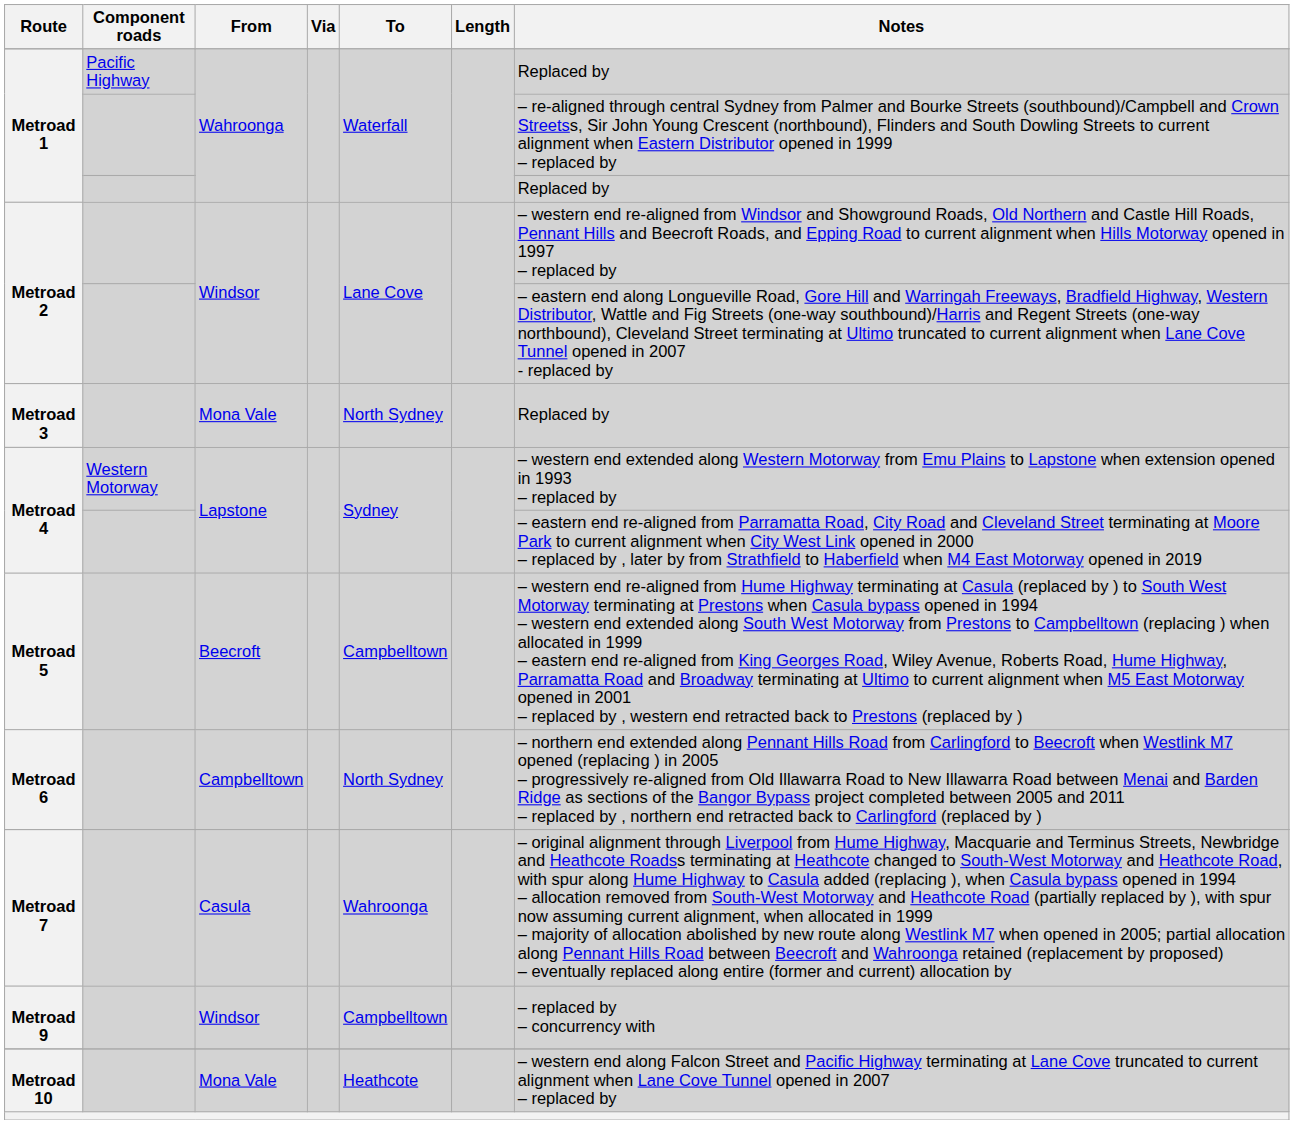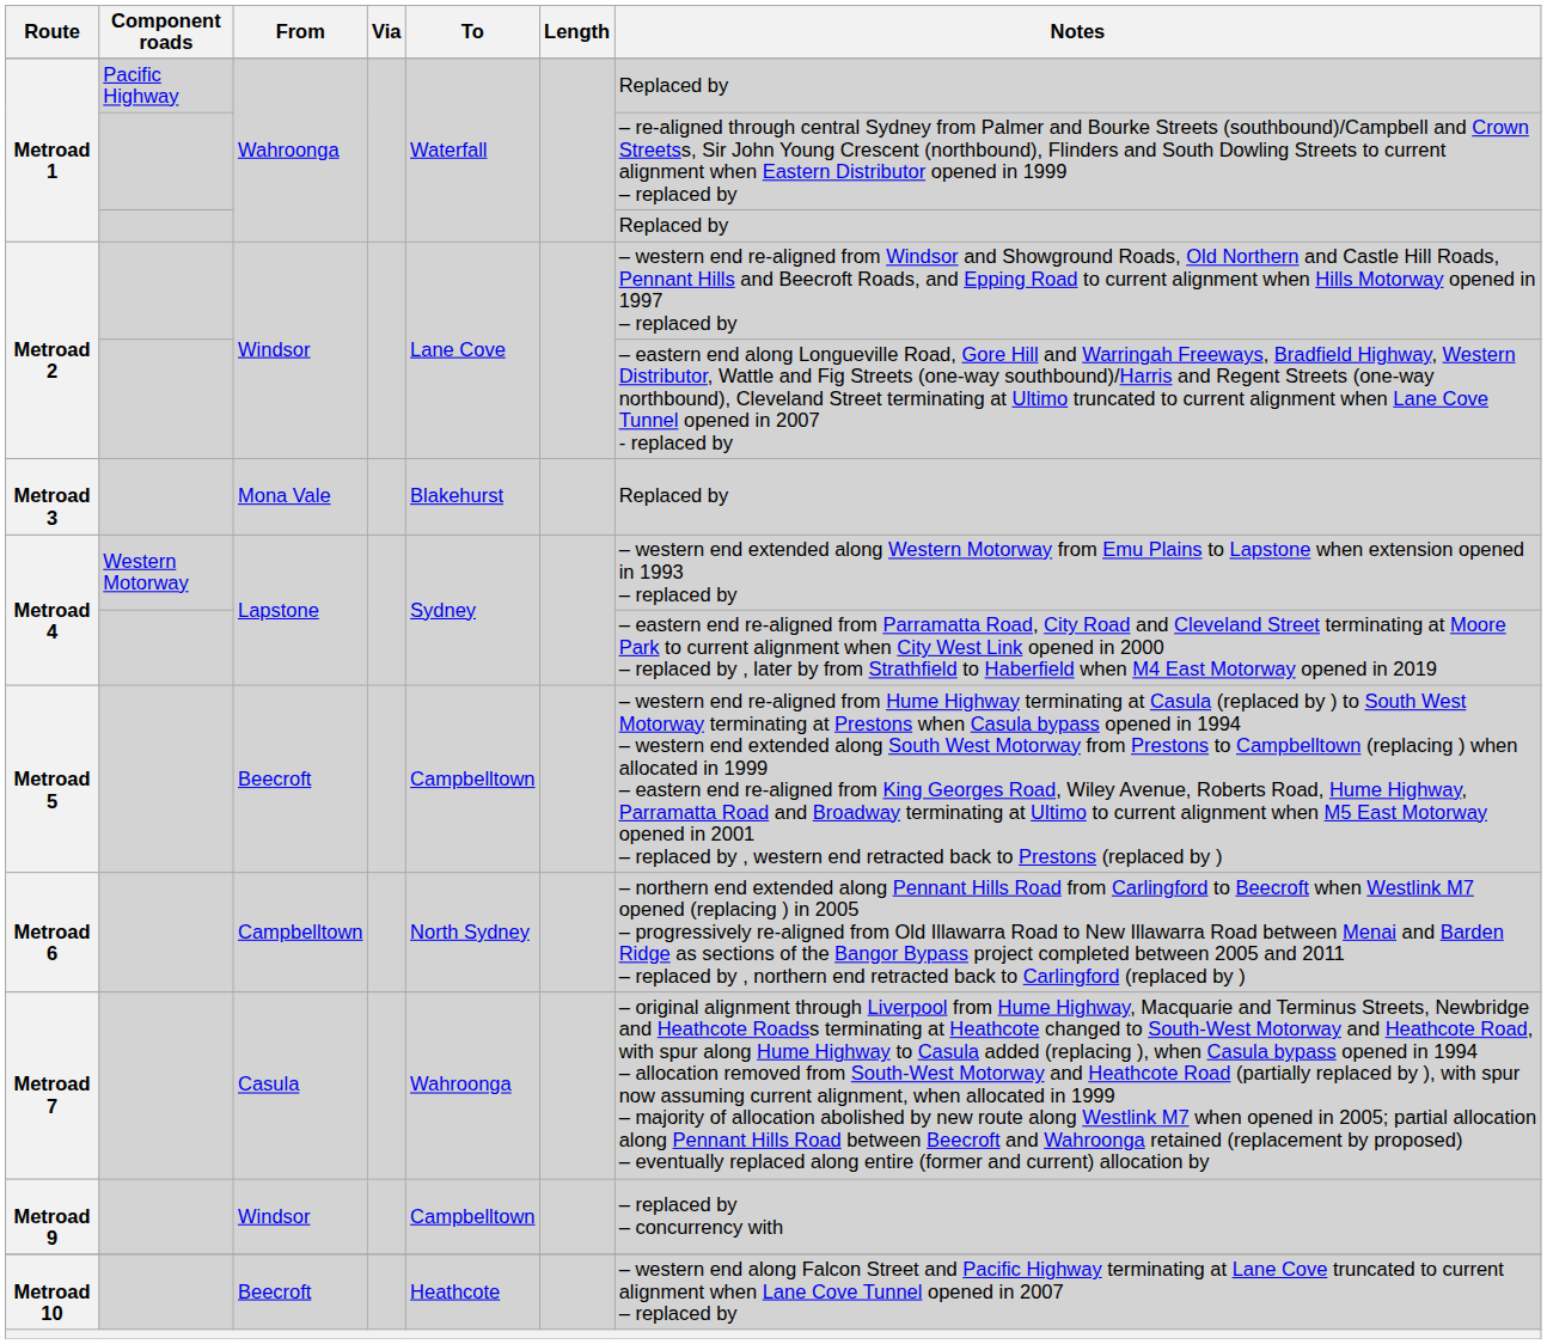 <table class="wikitable sortable">
 <tr>
 <th scope="col">Route</th>
 <th scope="col">Component roads</th>
 <th scope="col">From</th>
 <th scope="col">Via</th>
 <th scope="col">To</th>
 <th scope="col">Length</th>
 <th scope="col">Notes</th>
 </tr>
 <tr>
 </tr>
 <tr style="background:#d3d3d3;">
 <th rowspan="3"><br>Metroad 1</th>
 <td><a href='#'>Pacific Highway</a></td>
 <td rowspan="3"><a href='#'>Wahroonga</a></td>
 <td rowspan="3"></td>
 <td rowspan="3"><a href='#'>Waterfall</a></td>
 <td rowspan="3"></td>
 <td>Replaced by </td>
 </tr>
 <tr style="background:#d3d3d3;">
 <td></td>
 <td>– re-aligned through central Sydney from Palmer and Bourke Streets (southbound)/Campbell and <a href='#'>Crown Streets</a>s, Sir John Young Crescent (northbound), Flinders and South Dowling Streets to current alignment when <a href='#'>Eastern Distributor</a> opened in 1999<br>– replaced by </td>
 </tr>
 <tr style="background:#d3d3d3;">
 <td></td>
 <td>Replaced by </td>
 </tr>
 <tr style="background:#d3d3d3;">
 <th rowspan="2"><br>Metroad 2</th>
 <td></td>
 <td rowspan="2"><a href='#'>Windsor</a></td>
 <td rowspan="2"></td>
 <td rowspan="2"><a href='#'>Lane Cove</a></td>
 <td rowspan="2"></td>
 <td>– western end re-aligned from <a href='#'>Windsor</a> and Showground Roads, <a href='#'>Old Northern</a> and Castle Hill Roads, <a href='#'>Pennant Hills</a> and Beecroft Roads, and <a href='#'>Epping Road</a> to current alignment when <a href='#'>Hills Motorway</a> opened in 1997<br>– replaced by </td>
 </tr>
 <tr style="background:#d3d3d3;">
 <td></td>
 <td>– eastern end along Longueville Road, <a href='#'>Gore Hill</a> and <a href='#'>Warringah Freeways</a>, <a href='#'>Bradfield Highway</a>, <a href='#'>Western Distributor</a>, Wattle and Fig Streets (one-way southbound)/<a href='#'>Harris</a> and Regent Streets (one-way northbound), Cleveland Street terminating at <a href='#'>Ultimo</a> truncated to current alignment when <a href='#'>Lane Cove Tunnel</a> opened in 2007<br>- replaced by </td>
 </tr>
 <tr style="background:#d3d3d3;">
 <th><br>Metroad 3</th>
 <td></td>
 <td><a href='#'>Mona Vale</a></td>
 <td></td>
-<td><a href='#'>North Sydney</a></td>
+<td><a href='#'>Blakehurst</a></td>
 <td></td>
 <td>Replaced by </td>
 </tr>
 <tr style="background:#d3d3d3;">
 <th rowspan="2"><br>Metroad 4</th>
 <td><a href='#'>Western Motorway</a></td>
 <td rowspan="2"><a href='#'>Lapstone</a></td>
 <td rowspan="2"></td>
 <td rowspan="2"><a href='#'>Sydney</a></td>
 <td rowspan="2"></td>
 <td>– western end extended along <a href='#'>Western Motorway</a> from <a href='#'>Emu Plains</a> to <a href='#'>Lapstone</a> when extension opened in 1993<br>– replaced by </td>
 </tr>
 <tr style="background:#d3d3d3;">
 <td></td>
 <td>– eastern end re-aligned from <a href='#'>Parramatta Road</a>, <a href='#'>City Road</a> and <a href='#'>Cleveland Street</a> terminating at <a href='#'>Moore Park</a> to current alignment when <a href='#'>City West Link</a> opened in 2000<br>– replaced by , later by  from <a href='#'>Strathfield</a> to <a href='#'>Haberfield</a> when <a href='#'>M4 East Motorway</a> opened in 2019</td>
 </tr>
 <tr style="background:#d3d3d3;">
 <th><br>Metroad 5</th>
 <td></td>
 <td><a href='#'>Beecroft</a></td>
 <td></td>
 <td><a href='#'>Campbelltown</a></td>
 <td></td>
 <td>– western end re-aligned from <a href='#'>Hume Highway</a> terminating at <a href='#'>Casula</a> (replaced by ) to <a href='#'>South West Motorway</a> terminating at <a href='#'>Prestons</a> when <a href='#'>Casula bypass</a> opened in 1994<br>– western end extended along <a href='#'>South West Motorway</a> from <a href='#'>Prestons</a> to <a href='#'>Campbelltown</a> (replacing ) when  allocated in 1999<br>– eastern end re-aligned from <a href='#'>King Georges Road</a>, Wiley Avenue, Roberts Road, <a href='#'>Hume Highway</a>, <a href='#'>Parramatta Road</a> and <a href='#'>Broadway</a> terminating at <a href='#'>Ultimo</a> to current alignment when <a href='#'>M5 East Motorway</a> opened in 2001<br>– replaced by , western end retracted back to <a href='#'>Prestons</a> (replaced by )</td>
 </tr>
 <tr style="background:#d3d3d3;">
 <th><br>Metroad 6</th>
 <td></td>
 <td><a href='#'>Campbelltown</a></td>
 <td></td>
 <td><a href='#'>North Sydney</a></td>
 <td></td>
 <td>– northern end extended along <a href='#'>Pennant Hills Road</a> from <a href='#'>Carlingford</a> to <a href='#'>Beecroft</a> when <a href='#'>Westlink M7</a> opened (replacing ) in 2005<br>– progressively re-aligned from Old Illawarra Road to New Illawarra Road between <a href='#'>Menai</a> and <a href='#'>Barden Ridge</a> as sections of the <a href='#'>Bangor Bypass</a> project completed between 2005 and 2011<br>– replaced by , northern end retracted back to <a href='#'>Carlingford</a> (replaced by )</td>
 </tr>
 <tr>
 </tr>
 <tr style="background:#d3d3d3;">
 <th><br>Metroad 7</th>
 <td></td>
 <td><a href='#'>Casula</a></td>
 <td></td>
 <td><a href='#'>Wahroonga</a></td>
 <td></td>
 <td>– original alignment through <a href='#'>Liverpool</a> from <a href='#'>Hume Highway</a>, Macquarie and Terminus Streets, Newbridge and <a href='#'>Heathcote Roads</a>s terminating at <a href='#'>Heathcote</a> changed to <a href='#'>South-West Motorway</a> and <a href='#'>Heathcote Road</a>, with spur along <a href='#'>Hume Highway</a> to <a href='#'>Casula</a> added (replacing ), when <a href='#'>Casula bypass</a> opened in 1994<br>– allocation removed from <a href='#'>South-West Motorway</a> and <a href='#'>Heathcote Road</a> (partially replaced by ), with spur now assuming current alignment, when  allocated in 1999<br>– majority of allocation abolished by new route  along <a href='#'>Westlink M7</a> when opened in 2005; partial allocation along <a href='#'>Pennant Hills Road</a> between <a href='#'>Beecroft</a> and <a href='#'>Wahroonga</a> retained (replacement by  proposed)<br>– eventually replaced along entire (former and current) allocation by </td>
 </tr>
 <tr style="background:#d3d3d3;">
 <th><br>Metroad 9</th>
 <td></td>
 <td><a href='#'>Windsor</a></td>
 <td></td>
 <td><a href='#'>Campbelltown</a></td>
 <td></td>
 <td>– replaced by <br>– concurrency with </td>
 </tr>
 <tr>
 </tr>
 <tr style="background:#d3d3d3;">
 <th><br>Metroad 10</th>
 <td></td>
-<td><a href='#'>Mona Vale</a></td>
+<td><a href='#'>Beecroft</a></td>
 <td></td>
 <td><a href='#'>Heathcote</a></td>
 <td></td>
 <td>– western end along Falcon Street and <a href='#'>Pacific Highway</a> terminating at <a href='#'>Lane Cove</a> truncated to current alignment when <a href='#'>Lane Cove Tunnel</a> opened in 2007<br>– replaced by </td>
 </tr>
 <tr>
 <td colspan="7" style="text-align:center; background:#f2f2f2;"></td>
 </tr>
 </table>
